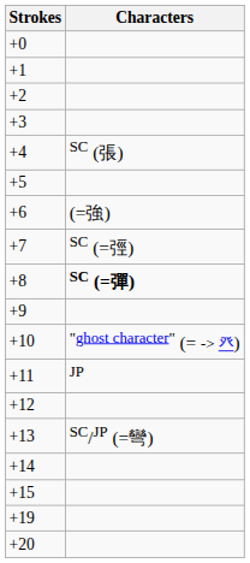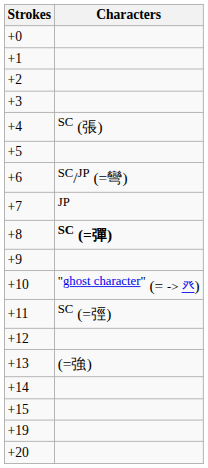 <table class="wikitable">
 <tr>
 <th>Strokes</th>
 <th>Characters</th>
 </tr>
 <tr --->
 <td>+0</td>
 <td style="font-size: large;"></td>
 </tr>
 <tr --->
 <td>+1</td>
 <td style="font-size: large;">  </td>
 </tr>
 <tr --->
 <td>+2</td>
 <td style="font-size: large;"> </td>
 </tr>
 <tr --->
 <td>+3</td>
 <td style="font-size: large;">   </td>
 </tr>
 <tr --->
 <td>+4</td>
 <td style="font-size: large;">   <sup>SC</sup> (張)</td>
 </tr>
 <tr --->
 <td>+5</td>
 <td style="font-size: large;">        </td>
 </tr>
 <tr --->
 <td>+6</td>
-<td style="font-size: large;"> (=強) </td>
+<td style="font-size: large;">     <sup>SC</sup>/<sup>JP</sup> (=彎)</td>
 </tr>
 <tr --->
 <td>+7</td>
-<td style="font-size: large;">   <sup>SC</sup> (=弳)</td>
+<td style="font-size: large;">  <sup>JP</sup></td>
 </tr>
 <tr --->
 <td>+8</td>
 <td style="font-size: large;"><strong>     <sup>SC</sup> (=彈)</strong></td>
 </tr>
 <tr --->
 <td>+9</td>
 <td style="font-size: large;">    </td>
 </tr>
 <tr --->
 <td>+10</td>
 <td style="font-size: large;">  <sup>"<a href='#'>ghost character</a>"</sup>  (= <small>-> <a href='#'>癶</a></small>)</td>
 </tr>
 <tr --->
 <td>+11</td>
-<td style="font-size: large;">  <sup>JP</sup></td>
+<td style="font-size: large;">   <sup>SC</sup> (=弳)</td>
 </tr>
 <tr --->
 <td>+12</td>
 <td style="font-size: large;">   </td>
 </tr>
 <tr --->
 <td>+13</td>
-<td style="font-size: large;">     <sup>SC</sup>/<sup>JP</sup> (=彎)</td>
+<td style="font-size: large;"> (=強) </td>
 </tr>
 <tr --->
 <td>+14</td>
 <td style="font-size: large;"></td>
 </tr>
 <tr --->
 <td>+15</td>
 <td style="font-size: large;"></td>
 </tr>
 <tr --->
 <td>+19</td>
 <td style="font-size: large;"></td>
 </tr>
 <tr --->
 <td>+20</td>
 <td style="font-size: large;"></td>
 </tr>
 </table>
